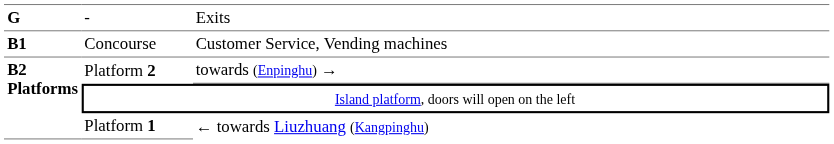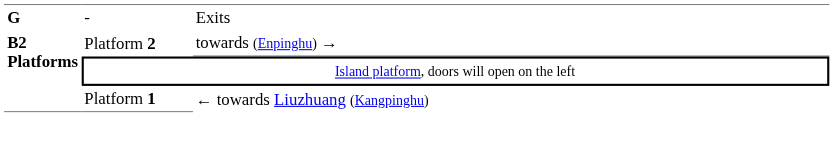 <table table border=0 cellspacing=0 cellpadding=3>
 <tr>
 <td style="border-top:solid 1px gray;" width=50 valign=top><strong>G</strong></td>
 <td style="border-top:solid 1px gray;" width=100 valign=top>-</td>
 <td style="border-top:solid 1px gray;" width=600 valign=top>Exits</td>
-</tr>
-<tr>
-<td style="border-bottom:solid 1px gray; border-top:solid 1px gray;" valign=top width=50><strong>B1</strong></td>
-<td style="border-bottom:solid 1px gray; border-top:solid 1px gray;" valign=top width=100>Concourse<br></td>
-<td style="border-bottom:solid 1px gray; border-top:solid 1px gray;" valign=top width=390>Customer Service, Vending machines</td>
 </tr>
 <tr>
 <td style="border-bottom:solid 1px gray;" rowspan="3" valign=top><strong>B2<br>Platforms</strong></td>
 <td>Platform <span> <strong>2</strong></span></td>
 <td style="border-bottom:solid 1px gray;">  towards  <small>(<a href='#'>Enpinghu</a>)</small> →</td>
 </tr>
 <tr>
 <td style="border-right:solid 2px black;border-left:solid 2px black;border-top:solid 2px black;border-bottom:solid 2px black;text-align:center;" colspan=2><small><a href='#'>Island platform</a>, doors will open on the left</small></td>
 </tr>
 <tr>
 <td style="border-bottom:solid 1px gray;">Platform <span> <strong>1</strong></span></td>
 <td>←  towards <a href='#'>Liuzhuang</a> <small>(<a href='#'>Kangpinghu</a>)</small></td>
 </tr>
 </table>
